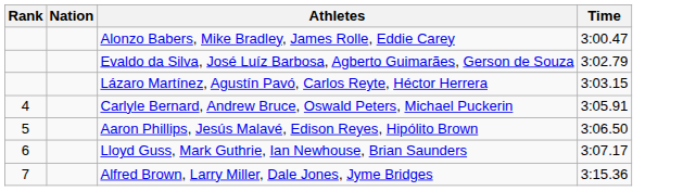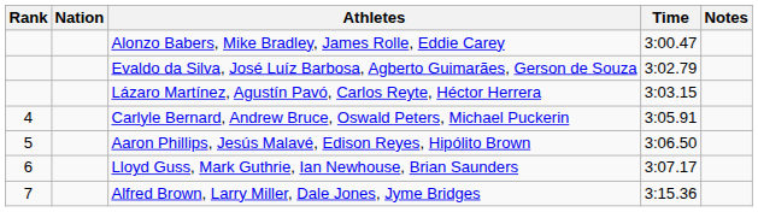 <table class="wikitable sortable" style="text-align:center;">
 <tr>
 <th>Rank</th>
 <th>Nation</th>
 <th>Athletes</th>
 <th>Time</th>
+<th>Notes</th>
 </tr>
 <tr>
 <td></td>
 <td align=left></td>
 <td align=left><a href='#'>Alonzo Babers</a>, <a href='#'>Mike Bradley</a>, <a href='#'>James Rolle</a>, <a href='#'>Eddie Carey</a></td>
 <td>3:00.47</td>
+<td></td>
 </tr>
 <tr>
 <td></td>
 <td align=left></td>
 <td align=left><a href='#'>Evaldo da Silva</a>, <a href='#'>José Luíz Barbosa</a>, <a href='#'>Agberto Guimarães</a>, <a href='#'>Gerson de Souza</a></td>
 <td>3:02.79</td>
+<td></td>
 </tr>
 <tr>
 <td></td>
 <td align=left></td>
 <td align=left><a href='#'>Lázaro Martínez</a>, <a href='#'>Agustín Pavó</a>, <a href='#'>Carlos Reyte</a>, <a href='#'>Héctor Herrera</a></td>
 <td>3:03.15</td>
+<td></td>
 </tr>
 <tr>
 <td>4</td>
 <td align=left></td>
 <td align=left><a href='#'>Carlyle Bernard</a>, <a href='#'>Andrew Bruce</a>, <a href='#'>Oswald Peters</a>, <a href='#'>Michael Puckerin</a></td>
 <td>3:05.91</td>
+<td></td>
 </tr>
 <tr>
 <td>5</td>
 <td align=left></td>
 <td align=left><a href='#'>Aaron Phillips</a>, <a href='#'>Jesús Malavé</a>, <a href='#'>Edison Reyes</a>, <a href='#'>Hipólito Brown</a></td>
 <td>3:06.50</td>
+<td></td>
 </tr>
 <tr>
 <td>6</td>
 <td align=left></td>
 <td align=left><a href='#'>Lloyd Guss</a>, <a href='#'>Mark Guthrie</a>, <a href='#'>Ian Newhouse</a>, <a href='#'>Brian Saunders</a></td>
 <td>3:07.17</td>
+<td></td>
 </tr>
 <tr>
 <td>7</td>
 <td align=left></td>
 <td align=left><a href='#'>Alfred Brown</a>, <a href='#'>Larry Miller</a>, <a href='#'>Dale Jones</a>, <a href='#'>Jyme Bridges</a></td>
 <td>3:15.36</td>
+<td></td>
 </tr>
 </table>
